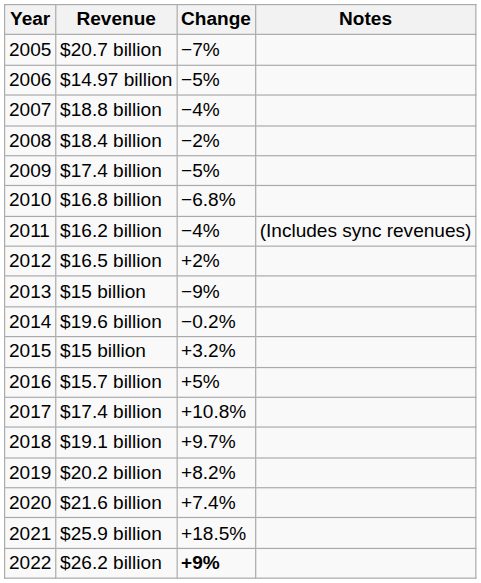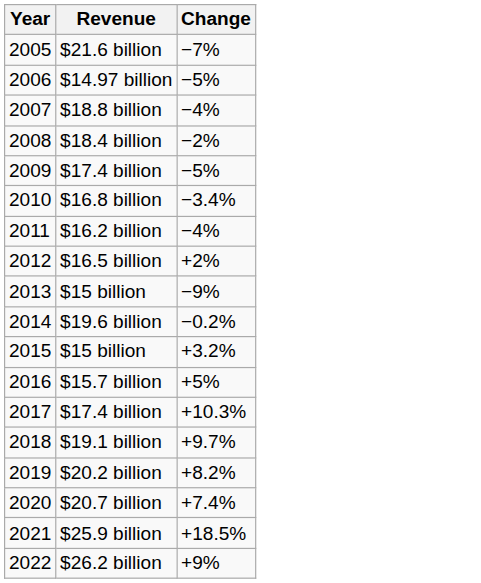 <table class="wikitable">
 <tr>
 <th>Year</th>
 <th>Revenue</th>
 <th>Change</th>
-<th>Notes</th>
 </tr>
 <tr>
 <td>2005</td>
-<td>$20.7 billion</td>
+<td>$21.6 billion</td>
 <td>−7%</td>
-<td></td>
 </tr>
 <tr>
 <td>2006</td>
 <td>$14.97 billion</td>
 <td>−5%</td>
-<td></td>
 </tr>
 <tr>
 <td>2007</td>
 <td>$18.8 billion</td>
 <td>−4%</td>
-<td></td>
 </tr>
 <tr>
 <td>2008</td>
 <td>$18.4 billion</td>
 <td>−2%</td>
-<td></td>
 </tr>
 <tr>
 <td>2009</td>
 <td>$17.4 billion</td>
 <td>−5%</td>
-<td></td>
 </tr>
 <tr>
 <td>2010</td>
 <td>$16.8 billion</td>
-<td>−6.8%</td>
-<td></td>
+<td>−3.4%</td>
 </tr>
 <tr>
 <td>2011</td>
 <td>$16.2 billion</td>
 <td>−4%</td>
-<td> (Includes sync revenues)</td>
 </tr>
 <tr>
 <td>2012</td>
 <td>$16.5 billion</td>
 <td>+2%</td>
-<td></td>
 </tr>
 <tr>
 <td>2013</td>
 <td>$15 billion</td>
 <td>−9%</td>
-<td></td>
 </tr>
 <tr>
 <td>2014</td>
 <td>$19.6 billion</td>
 <td>−0.2%</td>
-<td></td>
 </tr>
 <tr>
 <td>2015</td>
 <td>$15 billion</td>
 <td>+3.2%</td>
-<td></td>
 </tr>
 <tr>
 <td>2016</td>
 <td>$15.7 billion</td>
 <td>+5%</td>
-<td></td>
 </tr>
 <tr>
 <td>2017</td>
 <td>$17.4 billion</td>
-<td>+10.8%</td>
-<td></td>
+<td>+10.3%</td>
 </tr>
 <tr>
 <td>2018</td>
 <td>$19.1 billion</td>
 <td>+9.7%</td>
-<td></td>
 </tr>
 <tr>
 <td>2019</td>
 <td>$20.2 billion</td>
 <td>+8.2%</td>
-<td></td>
 </tr>
 <tr>
 <td>2020</td>
-<td>$21.6 billion</td>
+<td>$20.7 billion</td>
 <td>+7.4%</td>
-<td></td>
 </tr>
 <tr>
 <td>2021</td>
 <td>$25.9 billion</td>
 <td>+18.5%</td>
-<td></td>
 </tr>
 <tr>
 <td>2022</td>
 <td>$26.2 billion</td>
-<td><strong>+9%</strong></td>
-<td></td>
+<td>+9%</td>
 </tr>
 </table>
